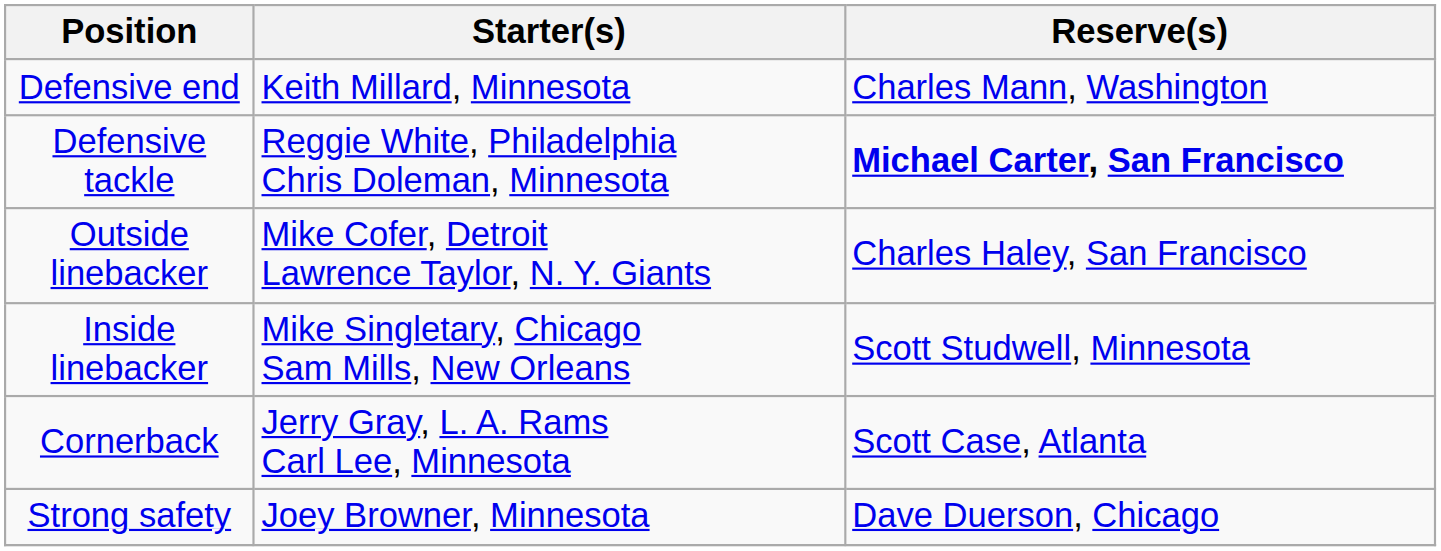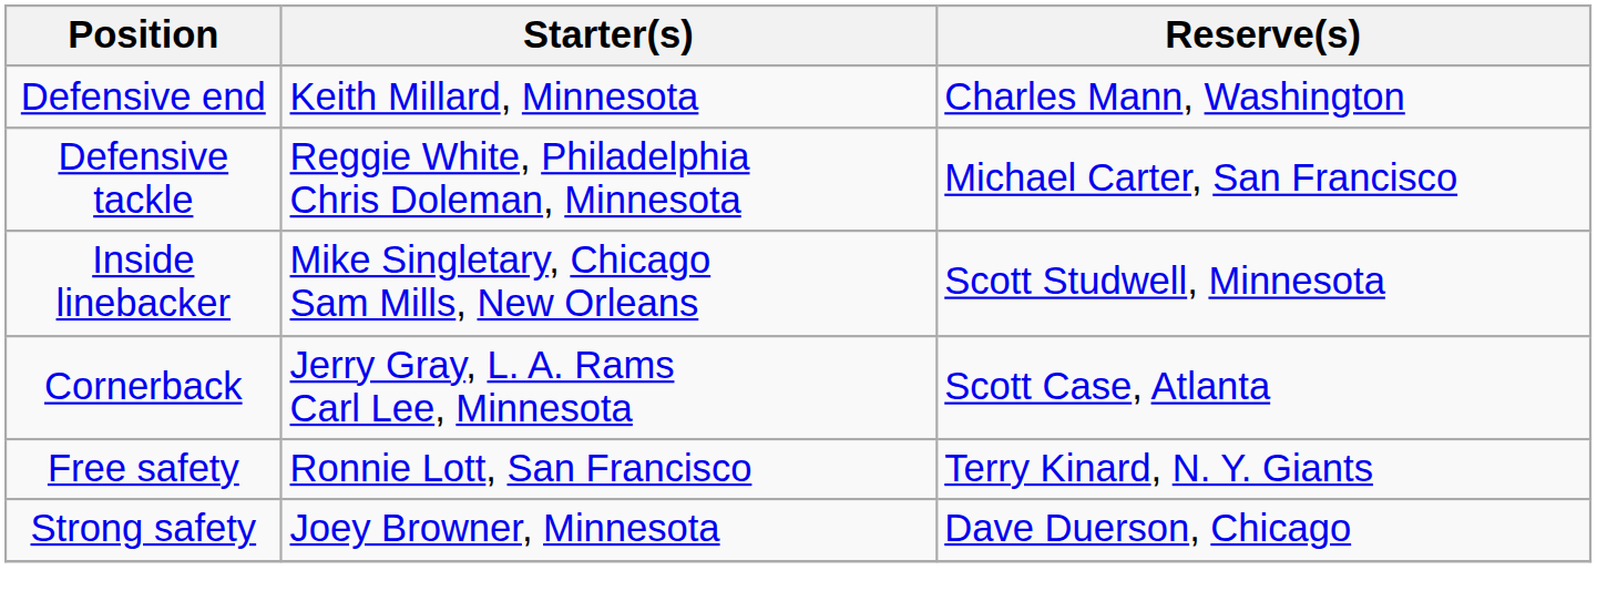 <table class="wikitable" width=75%>
 <tr>
 <th width=10%>Position</th>
 <th width=30%>Starter(s)</th>
 <th width=30%>Reserve(s)</th>
 </tr>
 <tr>
 <td align=center><a href='#'>Defensive end</a></td>
 <td> <a href='#'>Keith Millard</a>, <a href='#'>Minnesota</a></td>
 <td> <a href='#'>Charles Mann</a>, <a href='#'>Washington</a></td>
 </tr>
 <tr>
 <td align=center><a href='#'>Defensive tackle</a></td>
 <td> <a href='#'>Reggie White</a>, <a href='#'>Philadelphia</a><br> <a href='#'>Chris Doleman</a>, <a href='#'>Minnesota</a></td>
-<td><strong> <a href='#'>Michael Carter</a>, <a href='#'>San Francisco</a></strong></td>
-</tr>
-<tr>
-<td align=center><a href='#'>Outside linebacker</a></td>
-<td> <a href='#'>Mike Cofer</a>, <a href='#'>Detroit</a><br> <a href='#'>Lawrence Taylor</a>, <a href='#'>N. Y. Giants</a></td>
-<td> <a href='#'>Charles Haley</a>, <a href='#'>San Francisco</a></td>
+<td> <a href='#'>Michael Carter</a>, <a href='#'>San Francisco</a></td>
 </tr>
 <tr>
 <td align=center><a href='#'>Inside linebacker</a></td>
 <td> <a href='#'>Mike Singletary</a>, <a href='#'>Chicago</a><br> <a href='#'>Sam Mills</a>, <a href='#'>New Orleans</a></td>
 <td> <a href='#'>Scott Studwell</a>, <a href='#'>Minnesota</a></td>
 </tr>
 <tr>
 <td align=center><a href='#'>Cornerback</a></td>
 <td> <a href='#'>Jerry Gray</a>, <a href='#'>L. A. Rams</a><br> <a href='#'>Carl Lee</a>, <a href='#'>Minnesota</a></td>
 <td> <a href='#'>Scott Case</a>, <a href='#'>Atlanta</a></td>
 </tr>
 <tr>
+<td align=center><a href='#'>Free safety</a></td>
+<td> <a href='#'>Ronnie Lott</a>, <a href='#'>San Francisco</a></td>
+<td> <a href='#'>Terry Kinard</a>, <a href='#'>N. Y. Giants</a></td>
+</tr>
+<tr>
 <td align=center><a href='#'>Strong safety</a></td>
 <td> <a href='#'>Joey Browner</a>, <a href='#'>Minnesota</a></td>
 <td> <a href='#'>Dave Duerson</a>, <a href='#'>Chicago</a></td>
 </tr>
 <tr>
 </tr>
 </table>
